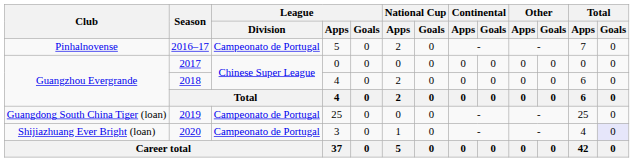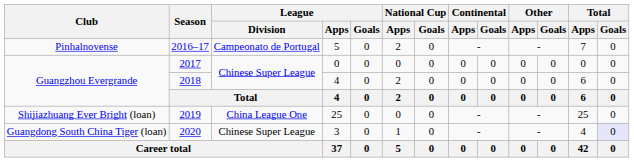 <table class="wikitable" style="text-align: center">
 <tr>
 <th rowspan="2">Club</th>
 <th rowspan="2">Season</th>
 <th colspan="3">League</th>
 <th colspan="2">National Cup</th>
 <th colspan="2">Continental</th>
 <th colspan="2">Other</th>
 <th colspan="2">Total</th>
 </tr>
 <tr>
 <th>Division</th>
 <th>Apps</th>
 <th>Goals</th>
 <th>Apps</th>
 <th>Goals</th>
 <th>Apps</th>
 <th>Goals</th>
 <th>Apps</th>
 <th>Goals</th>
 <th>Apps</th>
 <th>Goals</th>
 </tr>
 <tr>
 <td><a href='#'>Pinhalnovense</a></td>
 <td><a href='#'>2016–17</a></td>
 <td><a href='#'>Campeonato de Portugal</a></td>
 <td>5</td>
 <td>0</td>
 <td>2</td>
 <td>0</td>
 <td colspan="2">-</td>
 <td colspan="2">-</td>
 <td>7</td>
 <td>0</td>
 </tr>
 <tr>
 <td rowspan=3><a href='#'>Guangzhou Evergrande</a></td>
 <td><a href='#'>2017</a></td>
 <td rowspan="2"><a href='#'>Chinese Super League</a></td>
 <td>0</td>
 <td>0</td>
 <td>0</td>
 <td>0</td>
 <td>0</td>
 <td>0</td>
 <td>0</td>
 <td>0</td>
 <td>0</td>
 <td>0</td>
 </tr>
 <tr>
 <td><a href='#'>2018</a></td>
 <td>4</td>
 <td>0</td>
 <td>2</td>
 <td>0</td>
 <td>0</td>
 <td>0</td>
 <td>0</td>
 <td>0</td>
 <td>6</td>
 <td>0</td>
 </tr>
 <tr>
 <th colspan=2>Total</th>
 <th>4</th>
 <th>0</th>
 <th>2</th>
 <th>0</th>
 <th>0</th>
 <th>0</th>
 <th>0</th>
 <th>0</th>
 <th>6</th>
 <th>0</th>
 </tr>
 <tr>
-<td><a href='#'>Guangdong South China Tiger</a> (loan)</td>
+<td><a href='#'>Shijiazhuang Ever Bright</a> (loan)</td>
 <td><a href='#'>2019</a></td>
-<td><a href='#'>Campeonato de Portugal</a></td>
+<td><a href='#'>China League One</a></td>
 <td>25</td>
 <td>0</td>
 <td>0</td>
 <td>0</td>
 <td colspan="2">-</td>
 <td colspan="2">-</td>
 <td>25</td>
 <td>0</td>
 </tr>
 <tr>
-<td><a href='#'>Shijiazhuang Ever Bright</a> (loan)</td>
+<td><a href='#'>Guangdong South China Tiger</a> (loan)</td>
 <td><a href='#'>2020</a></td>
-<td><a href='#'>Campeonato de Portugal</a></td>
+<td>Chinese Super League</td>
 <td>3</td>
 <td>0</td>
 <td>1</td>
 <td>0</td>
 <td colspan="2">-</td>
 <td colspan="2">-</td>
 <td>4</td>
 <td style="background: lavender;">0</td>
 </tr>
 <tr>
 <th colspan=3>Career total</th>
 <th>37</th>
 <th>0</th>
 <th>5</th>
 <th>0</th>
 <th>0</th>
 <th>0</th>
 <th>0</th>
 <th>0</th>
 <th>42</th>
 <th>0</th>
 </tr>
 </table>
